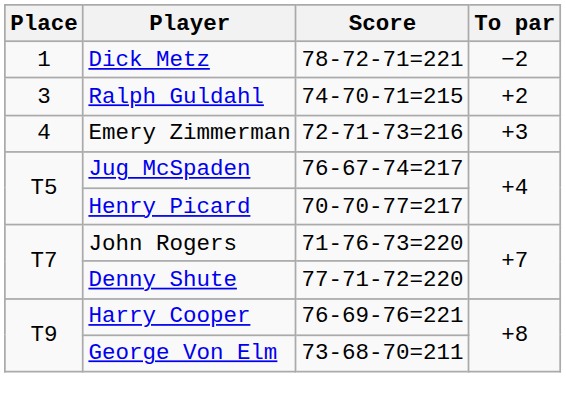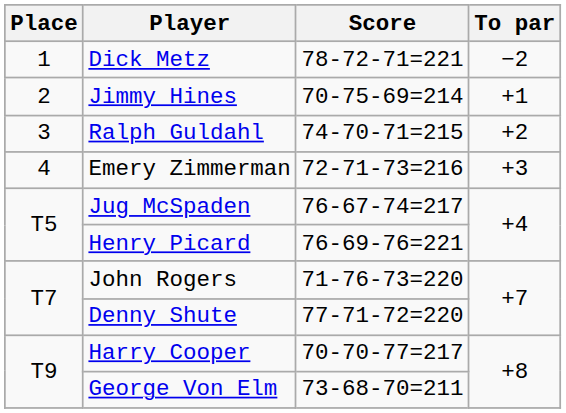 <table class=wikitable>
 <tr>
 <th>Place</th>
 <th>Player</th>
 <th>Score</th>
 <th>To par</th>
 </tr>
 <tr>
 <td align=center>1</td>
 <td> <a href='#'>Dick Metz</a></td>
 <td>78-72-71=221</td>
 <td align=center>−2</td>
+</tr>
+<tr>
+<td align=center>2</td>
+<td> <a href='#'>Jimmy Hines</a></td>
+<td>70-75-69=214</td>
+<td align=center>+1</td>
 </tr>
 <tr>
 <td align=center>3</td>
 <td> <a href='#'>Ralph Guldahl</a></td>
 <td>74-70-71=215</td>
 <td align=center>+2</td>
 </tr>
 <tr>
 <td align=center>4</td>
 <td> Emery Zimmerman</td>
 <td>72-71-73=216</td>
 <td align=center>+3 </td>
 </tr>
 <tr>
 <td rowspan=2 align=center>T5</td>
 <td> <a href='#'>Jug McSpaden</a></td>
 <td>76-67-74=217</td>
 <td rowspan=2 align=center>+4</td>
 </tr>
 <tr>
 <td> <a href='#'>Henry Picard</a></td>
-<td>70-70-77=217</td>
+<td>76-69-76=221</td>
 </tr>
 <tr>
 <td rowspan=2 align=center>T7</td>
 <td> John Rogers</td>
 <td>71-76-73=220</td>
 <td rowspan=2 align=center>+7</td>
 </tr>
 <tr>
 <td> <a href='#'>Denny Shute</a></td>
 <td>77-71-72=220</td>
 </tr>
 <tr>
 <td rowspan=2 align=center>T9</td>
 <td> <a href='#'>Harry Cooper</a></td>
-<td>76-69-76=221</td>
+<td>70-70-77=217</td>
 <td rowspan=2 align=center>+8</td>
 </tr>
 <tr>
 <td> <a href='#'>George Von Elm</a></td>
 <td>73-68-70=211</td>
 </tr>
 </table>
